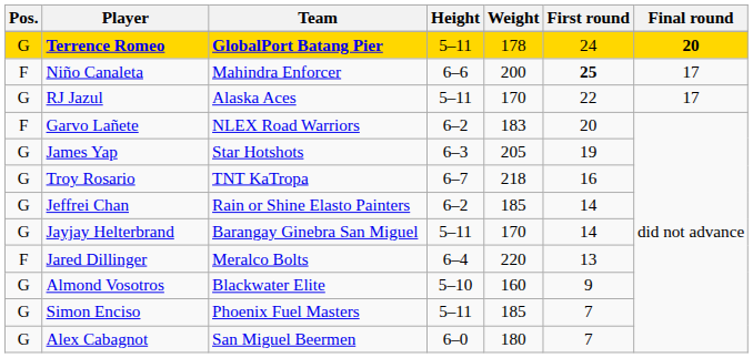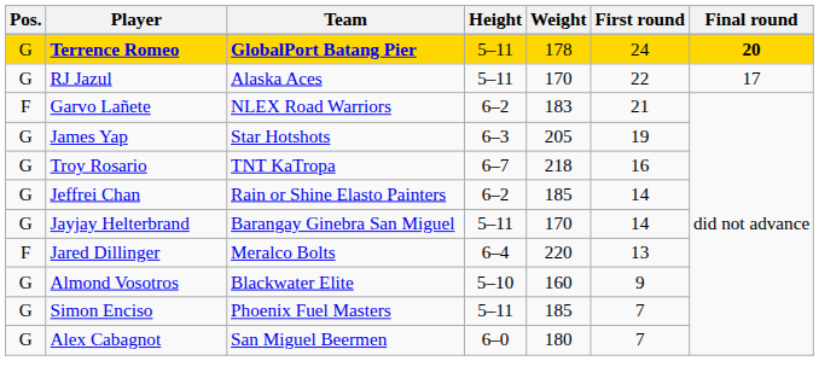 <table class="wikitable">
 <tr>
 <th>Pos.</th>
 <th style="width:150px;">Player</th>
 <th width=200px>Team</th>
 <th>Height</th>
 <th>Weight</th>
 <th>First round</th>
 <th>Final round</th>
 </tr>
 <tr>
 </tr>
 <tr bgcolor=#FFD700>
 <td style="text-align:center">G</td>
 <td><strong><a href='#'>Terrence Romeo</a></strong></td>
 <td><strong><a href='#'>GlobalPort Batang Pier</a></strong></td>
 <td align=center>5–11</td>
 <td align=center>178</td>
 <td align=center>24</td>
 <td style="text-align:center;"><strong>20</strong></td>
 </tr>
 <tr>
-<td style="text-align:center">F</td>
-<td><a href='#'>Niño Canaleta</a></td>
-<td><a href='#'>Mahindra Enforcer</a></td>
-<td align=center>6–6</td>
-<td align=center>200</td>
-<td align=center><strong>25</strong></td>
-<td style="text-align:center;">17</td>
-</tr>
-<tr>
 <td style="text-align:center">G</td>
 <td><a href='#'>RJ Jazul</a></td>
 <td><a href='#'>Alaska Aces</a></td>
 <td align=center>5–11</td>
 <td align=center>170</td>
 <td align=center>22</td>
 <td style="text-align:center;">17</td>
 </tr>
 <tr>
 <td style="text-align:center">F</td>
 <td><a href='#'>Garvo Lañete</a></td>
 <td><a href='#'>NLEX Road Warriors</a></td>
 <td align=center>6–2</td>
 <td align=center>183</td>
-<td align=center>20</td>
+<td align=center>21</td>
 <td rowspan=9>did not advance</td>
 </tr>
 <tr>
 <td style="text-align:center">G</td>
 <td><a href='#'>James Yap</a></td>
 <td><a href='#'>Star Hotshots</a></td>
 <td align=center>6–3</td>
 <td align=center>205</td>
 <td align=center>19</td>
 </tr>
 <tr>
 <td style="text-align:center">G</td>
 <td><a href='#'>Troy Rosario</a></td>
 <td><a href='#'>TNT KaTropa</a></td>
 <td align=center>6–7</td>
 <td align=center>218</td>
 <td align=center>16</td>
 </tr>
 <tr>
 <td style="text-align:center">G</td>
 <td><a href='#'>Jeffrei Chan</a></td>
 <td><a href='#'>Rain or Shine Elasto Painters</a></td>
 <td align=center>6–2</td>
 <td align=center>185</td>
 <td align=center>14</td>
 </tr>
 <tr>
 <td style="text-align:center">G</td>
 <td><a href='#'>Jayjay Helterbrand</a></td>
 <td><a href='#'>Barangay Ginebra San Miguel</a></td>
 <td align=center>5–11</td>
 <td align=center>170</td>
 <td align=center>14</td>
 </tr>
 <tr>
 <td style="text-align:center">F</td>
 <td><a href='#'>Jared Dillinger</a></td>
 <td><a href='#'>Meralco Bolts</a></td>
 <td align=center>6–4</td>
 <td align=center>220</td>
 <td align=center>13</td>
 </tr>
 <tr>
 <td style="text-align:center">G</td>
 <td><a href='#'>Almond Vosotros</a></td>
 <td><a href='#'>Blackwater Elite</a></td>
 <td align=center>5–10</td>
 <td align=center>160</td>
 <td align=center>9</td>
 </tr>
 <tr>
 <td style="text-align:center">G</td>
 <td><a href='#'>Simon Enciso</a></td>
 <td><a href='#'>Phoenix Fuel Masters</a></td>
 <td align=center>5–11</td>
 <td align=center>185</td>
 <td align=center>7</td>
 </tr>
 <tr>
 <td style="text-align:center">G</td>
 <td><a href='#'>Alex Cabagnot</a></td>
 <td><a href='#'>San Miguel Beermen</a></td>
 <td align=center>6–0</td>
 <td align=center>180</td>
 <td align=center>7</td>
 </tr>
 </table>
